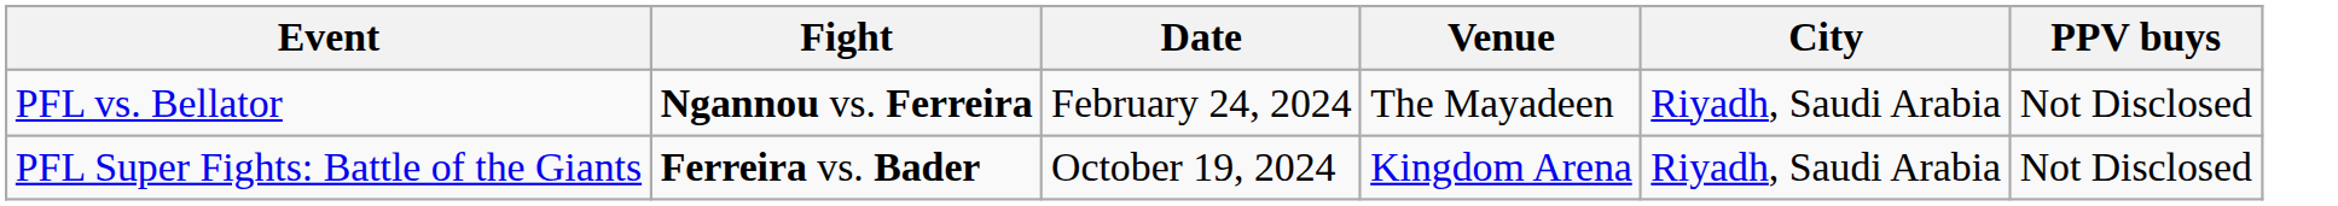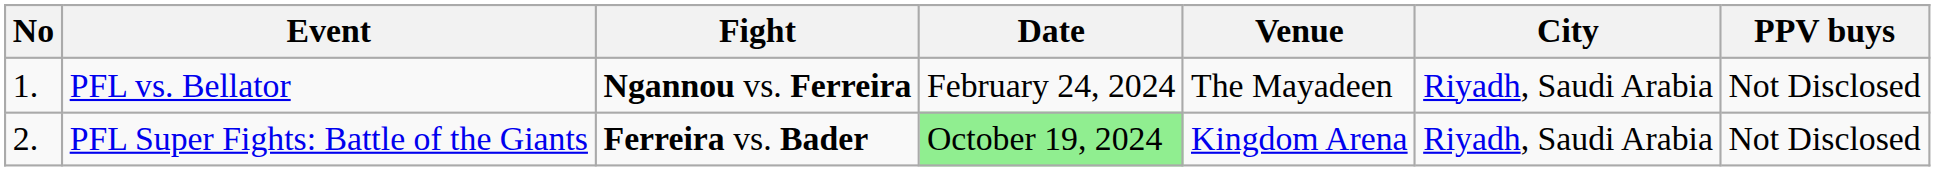 <table class="wikitable">
 <tr>
+<th>No</th>
 <th>Event</th>
 <th>Fight</th>
 <th>Date</th>
 <th>Venue</th>
 <th>City</th>
 <th>PPV buys</th>
 </tr>
 <tr>
+<td>1.</td>
 <td><a href='#'>PFL vs. Bellator</a></td>
 <td><strong>Ngannou</strong> vs. <strong>Ferreira</strong></td>
 <td>February 24, 2024</td>
 <td>The Mayadeen</td>
 <td><a href='#'>Riyadh</a>, Saudi Arabia</td>
 <td>Not Disclosed</td>
 </tr>
 <tr>
+<td>2.</td>
 <td><a href='#'>PFL Super Fights: Battle of the Giants</a></td>
 <td><strong>Ferreira</strong> vs. <strong>Bader</strong></td>
-<td>October 19, 2024</td>
+<td style="background: lightgreen;">October 19, 2024</td>
 <td><a href='#'>Kingdom Arena</a></td>
 <td><a href='#'>Riyadh</a>, Saudi Arabia</td>
 <td>Not Disclosed</td>
 </tr>
 </table>
